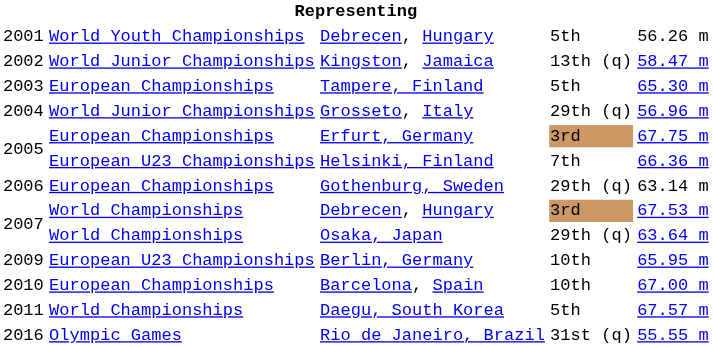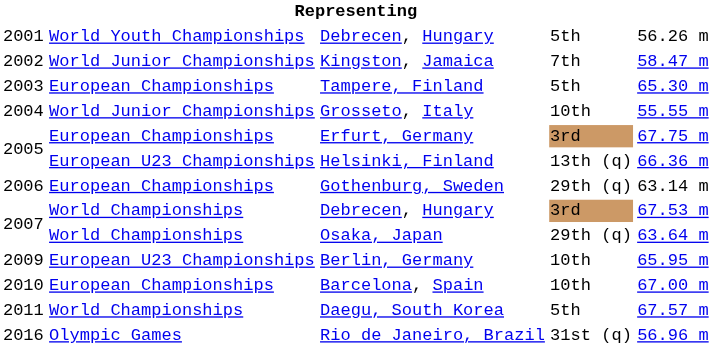 <table>
 <tr>
 <th colspan="5">Representing </th>
 </tr>
 <tr>
 <td>2001</td>
 <td><a href='#'>World Youth Championships</a></td>
 <td><a href='#'>Debrecen</a>, <a href='#'>Hungary</a></td>
 <td>5th</td>
 <td>56.26 m</td>
 </tr>
 <tr>
 <td>2002</td>
 <td><a href='#'>World Junior Championships</a></td>
 <td><a href='#'>Kingston</a>, <a href='#'>Jamaica</a></td>
-<td>13th (q)</td>
+<td>7th</td>
 <td><a href='#'>58.47 m</a></td>
 </tr>
 <tr>
 <td>2003</td>
 <td><a href='#'>European Championships</a></td>
 <td><a href='#'>Tampere, Finland</a></td>
 <td>5th</td>
 <td><a href='#'>65.30 m</a></td>
 </tr>
 <tr>
 <td>2004</td>
 <td><a href='#'>World Junior Championships</a></td>
 <td><a href='#'>Grosseto</a>, <a href='#'>Italy</a></td>
-<td>29th (q)</td>
-<td><a href='#'>56.96 m</a></td>
+<td>10th</td>
+<td><a href='#'>55.55 m</a></td>
 </tr>
 <tr>
 <td rowspan=2>2005</td>
 <td><a href='#'>European Championships</a></td>
 <td><a href='#'>Erfurt, Germany</a></td>
 <td bgcolor="cc9966">3rd</td>
 <td><a href='#'>67.75 m</a></td>
 </tr>
 <tr>
 <td><a href='#'>European U23 Championships</a></td>
 <td><a href='#'>Helsinki, Finland</a></td>
-<td>7th</td>
+<td>13th (q)</td>
 <td><a href='#'>66.36 m</a></td>
 </tr>
 <tr>
 <td>2006</td>
 <td><a href='#'>European Championships</a></td>
 <td><a href='#'>Gothenburg, Sweden</a></td>
 <td>29th (q)</td>
 <td>63.14 m</td>
 </tr>
 <tr>
 <td rowspan=2>2007</td>
 <td><a href='#'>World Championships</a></td>
 <td><a href='#'>Debrecen</a>, <a href='#'>Hungary</a></td>
 <td bgcolor="cc9966">3rd</td>
 <td><a href='#'>67.53 m</a></td>
 </tr>
 <tr>
 <td><a href='#'>World Championships</a></td>
 <td><a href='#'>Osaka, Japan</a></td>
 <td>29th (q)</td>
 <td><a href='#'>63.64 m</a></td>
 </tr>
 <tr>
 <td>2009</td>
 <td><a href='#'>European U23 Championships</a></td>
 <td><a href='#'>Berlin, Germany</a></td>
 <td>10th</td>
 <td><a href='#'>65.95 m</a></td>
 </tr>
 <tr>
 <td>2010</td>
 <td><a href='#'>European Championships</a></td>
 <td><a href='#'>Barcelona</a>, <a href='#'>Spain</a></td>
 <td>10th</td>
 <td><a href='#'>67.00 m</a></td>
 </tr>
 <tr>
 <td>2011</td>
 <td><a href='#'>World Championships</a></td>
 <td><a href='#'>Daegu, South Korea</a></td>
 <td>5th</td>
 <td><a href='#'>67.57 m</a></td>
 </tr>
 <tr>
 <td>2016</td>
 <td><a href='#'>Olympic Games</a></td>
 <td><a href='#'>Rio de Janeiro, Brazil</a></td>
 <td>31st (q)</td>
-<td><a href='#'>55.55 m</a></td>
+<td><a href='#'>56.96 m</a></td>
 </tr>
 </table>
